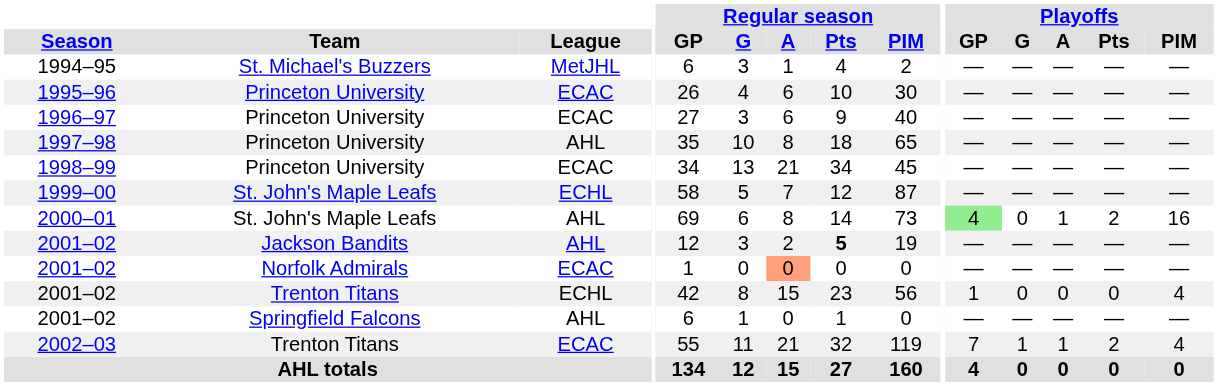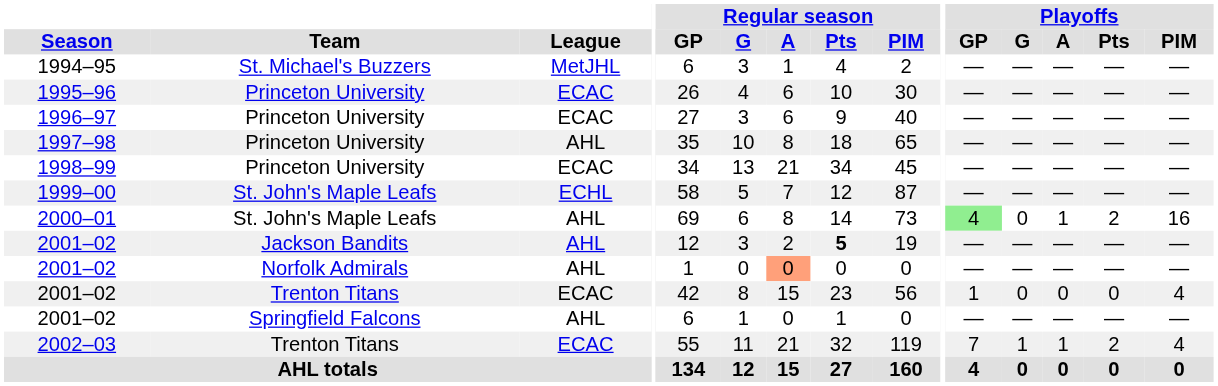 <table border="0" cellpadding="1" cellspacing="0" style="text-align:center; width:60em">
 <tr bgcolor="#e0e0e0">
 <th colspan="3" bgcolor="#ffffff"></th>
 <th rowspan="99" bgcolor="#ffffff"></th>
 <th colspan="5"><a href='#'>Regular season</a></th>
 <th rowspan="99" bgcolor="#ffffff"></th>
 <th colspan="5"><a href='#'>Playoffs</a></th>
 </tr>
 <tr bgcolor="#e0e0e0">
 <th><a href='#'>Season</a></th>
 <th>Team</th>
 <th>League</th>
 <th>GP</th>
 <th><a href='#'>G</a></th>
 <th><a href='#'>A</a></th>
 <th><a href='#'>Pts</a></th>
 <th><a href='#'>PIM</a></th>
 <th>GP</th>
 <th>G</th>
 <th>A</th>
 <th>Pts</th>
 <th>PIM</th>
 </tr>
 <tr>
 <td>1994–95</td>
 <td><a href='#'>St. Michael's Buzzers</a></td>
 <td><a href='#'>MetJHL</a></td>
 <td>6</td>
 <td>3</td>
 <td>1</td>
 <td>4</td>
 <td>2</td>
 <td>—</td>
 <td>—</td>
 <td>—</td>
 <td>—</td>
 <td>—</td>
 </tr>
 <tr bgcolor="#f0f0f0">
 <td><a href='#'>1995–96</a></td>
 <td><a href='#'>Princeton University</a></td>
 <td><a href='#'>ECAC</a></td>
 <td>26</td>
 <td>4</td>
 <td>6</td>
 <td>10</td>
 <td>30</td>
 <td>—</td>
 <td>—</td>
 <td>—</td>
 <td>—</td>
 <td>—</td>
 </tr>
 <tr>
 <td><a href='#'>1996–97</a></td>
 <td>Princeton University</td>
 <td>ECAC</td>
 <td>27</td>
 <td>3</td>
 <td>6</td>
 <td>9</td>
 <td>40</td>
 <td>—</td>
 <td>—</td>
 <td>—</td>
 <td>—</td>
 <td>—</td>
 </tr>
 <tr bgcolor="#f0f0f0">
 <td><a href='#'>1997–98</a></td>
 <td>Princeton University</td>
 <td>AHL</td>
 <td>35</td>
 <td>10</td>
 <td>8</td>
 <td>18</td>
 <td>65</td>
 <td>—</td>
 <td>—</td>
 <td>—</td>
 <td>—</td>
 <td>—</td>
 </tr>
 <tr>
 <td><a href='#'>1998–99</a></td>
 <td>Princeton University</td>
 <td>ECAC</td>
 <td>34</td>
 <td>13</td>
 <td>21</td>
 <td>34</td>
 <td>45</td>
 <td>—</td>
 <td>—</td>
 <td>—</td>
 <td>—</td>
 <td>—</td>
 </tr>
 <tr bgcolor="#f0f0f0">
 <td><a href='#'>1999–00</a></td>
 <td><a href='#'>St. John's Maple Leafs</a></td>
 <td><a href='#'>ECHL</a></td>
 <td>58</td>
 <td>5</td>
 <td>7</td>
 <td>12</td>
 <td>87</td>
 <td>—</td>
 <td>—</td>
 <td>—</td>
 <td>—</td>
 <td>—</td>
 </tr>
 <tr>
 <td><a href='#'>2000–01</a></td>
 <td>St. John's Maple Leafs</td>
 <td>AHL</td>
 <td>69</td>
 <td>6</td>
 <td>8</td>
 <td>14</td>
 <td>73</td>
 <td style="background: lightgreen;">4</td>
 <td>0</td>
 <td>1</td>
 <td>2</td>
 <td>16</td>
 </tr>
 <tr bgcolor="#f0f0f0">
 <td><a href='#'>2001–02</a></td>
 <td><a href='#'>Jackson Bandits</a></td>
 <td><a href='#'>AHL</a></td>
 <td>12</td>
 <td>3</td>
 <td>2</td>
 <td><strong>5</strong></td>
 <td>19</td>
 <td>—</td>
 <td>—</td>
 <td>—</td>
 <td>—</td>
 <td>—</td>
 </tr>
 <tr>
 <td><a href='#'>2001–02</a></td>
 <td><a href='#'>Norfolk Admirals</a></td>
-<td><a href='#'>ECAC</a></td>
+<td>AHL</td>
 <td>1</td>
 <td>0</td>
 <td style="background: lightsalmon;">0</td>
 <td>0</td>
 <td>0</td>
 <td>—</td>
 <td>—</td>
 <td>—</td>
 <td>—</td>
 <td>—</td>
 </tr>
 <tr bgcolor="#f0f0f0">
 <td>2001–02</td>
 <td><a href='#'>Trenton Titans</a></td>
-<td>ECHL</td>
+<td>ECAC</td>
 <td>42</td>
 <td>8</td>
 <td>15</td>
 <td>23</td>
 <td>56</td>
 <td>1</td>
 <td>0</td>
 <td>0</td>
 <td>0</td>
 <td>4</td>
 </tr>
 <tr>
 <td>2001–02</td>
 <td><a href='#'>Springfield Falcons</a></td>
 <td>AHL</td>
 <td>6</td>
 <td>1</td>
 <td>0</td>
 <td>1</td>
 <td>0</td>
 <td>—</td>
 <td>—</td>
 <td>—</td>
 <td>—</td>
 <td>—</td>
 </tr>
 <tr bgcolor="#f0f0f0">
 <td><a href='#'>2002–03</a></td>
 <td>Trenton Titans</td>
 <td><a href='#'>ECAC</a></td>
 <td>55</td>
 <td>11</td>
 <td>21</td>
 <td>32</td>
 <td>119</td>
 <td>7</td>
 <td>1</td>
 <td>1</td>
 <td>2</td>
 <td>4</td>
 </tr>
 <tr bgcolor="#e0e0e0">
 <th colspan="3">AHL totals</th>
 <th>134</th>
 <th>12</th>
 <th>15</th>
 <th>27</th>
 <th>160</th>
 <th>4</th>
 <th>0</th>
 <th>0</th>
 <th>0</th>
 <th>0</th>
 </tr>
 </table>
